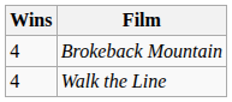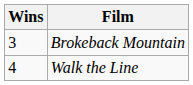 <table class="wikitable">
 <tr>
 <th>Wins</th>
 <th>Film</th>
 </tr>
 <tr>
-<td>4</td>
+<td>3</td>
 <td><em>Brokeback Mountain</em></td>
 </tr>
 <tr>
 <td>4</td>
 <td><em>Walk the Line</em></td>
 </tr>
 </table>
